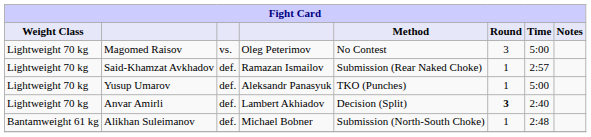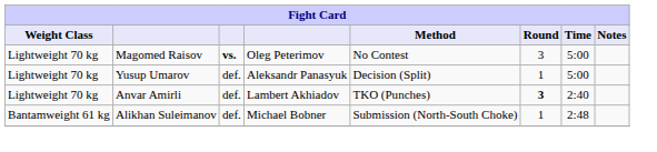 <table class="wikitable" style="font-size: 80%;">
 <tr>
 <th colspan="8" style="background-color: #ccf; color: #000080; text-align: center;"><strong>Fight Card</strong></th>
 </tr>
 <tr>
 <th colspan="1" style="background-color: #E6E8FA; color: #000000; text-align: center;">Weight Class</th>
 <th colspan="1" style="background-color: #E6E8FA; color: #000000; text-align: center;"></th>
 <th colspan="1" style="background-color: #E6E8FA; color: #000000; text-align: center;"></th>
 <th colspan="1" style="background-color: #E6E8FA; color: #000000; text-align: center;"></th>
 <th colspan="1" style="background-color: #E6E8FA; color: #000000; text-align: center;">Method</th>
 <th colspan="1" style="background-color: #E6E8FA; color: #000000; text-align: center;">Round</th>
 <th colspan="1" style="background-color: #E6E8FA; color: #000000; text-align: center;">Time</th>
 <th colspan="1" style="background-color: #E6E8FA; color: #000000; text-align: center;">Notes</th>
 </tr>
 <tr>
 <td>Lightweight 70 kg</td>
 <td> Magomed Raisov</td>
-<td>vs.</td>
+<td><strong>vs.</strong></td>
 <td> Oleg Peterimov</td>
 <td>No Contest</td>
 <td align=center>3</td>
 <td align=center>5:00</td>
 <td></td>
 </tr>
 <tr>
 <td>Lightweight 70 kg</td>
-<td> Said-Khamzat Avkhadov</td>
-<td>def.</td>
-<td> Ramazan Ismailov</td>
-<td>Submission (Rear Naked Choke)</td>
-<td align=center>1</td>
-<td align=center>2:57</td>
-<td></td>
-</tr>
-<tr>
-<td>Lightweight 70 kg</td>
 <td> Yusup Umarov</td>
 <td>def.</td>
 <td> Aleksandr Panasyuk</td>
-<td>TKO (Punches)</td>
+<td>Decision (Split)</td>
 <td align=center>1</td>
 <td align=center>5:00</td>
 <td></td>
 </tr>
 <tr>
 <td>Lightweight 70 kg</td>
 <td> Anvar Amirli</td>
 <td>def.</td>
 <td> Lambert Akhiadov</td>
-<td>Decision (Split)</td>
+<td>TKO (Punches)</td>
 <td align=center><strong>3</strong></td>
 <td align=center>2:40</td>
 <td></td>
 </tr>
 <tr>
 <td>Bantamweight 61 kg</td>
 <td> Alikhan Suleimanov</td>
 <td>def.</td>
 <td> Michael Bobner</td>
 <td>Submission (North-South Choke)</td>
 <td align=center>1</td>
 <td align=center>2:48</td>
 <td></td>
 </tr>
 <tr>
 </tr>
 </table>
